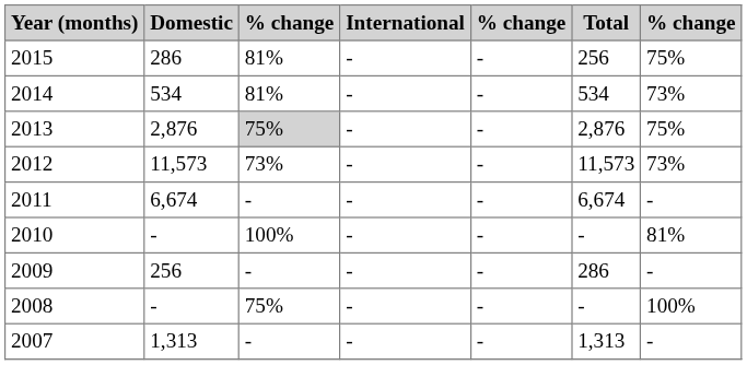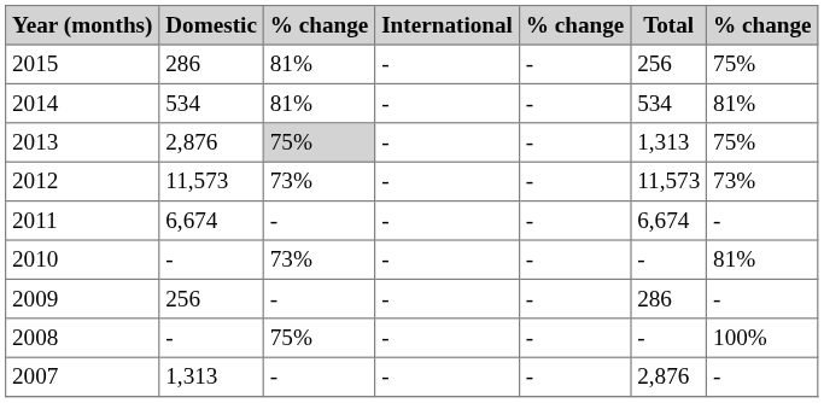 <table class="toccolours" border="1" cellpadding="4" style="border-collapse:collapse">
 <tr bgcolor=lightgrey>
 <th>Year (months)</th>
 <th>Domestic</th>
 <th>% change</th>
 <th>International</th>
 <th>% change</th>
 <th>Total</th>
 <th>% change</th>
 </tr>
 <tr>
 <td>2015</td>
 <td>286</td>
 <td> 81%</td>
 <td>-</td>
 <td>-</td>
 <td>256</td>
 <td> 75%</td>
 </tr>
 <tr>
 <td>2014</td>
 <td>534</td>
 <td> 81%</td>
 <td>-</td>
 <td>-</td>
 <td>534</td>
-<td> 73%</td>
+<td> 81%</td>
 </tr>
 <tr>
 <td>2013</td>
 <td>2,876</td>
 <td style="background: lightgrey;"> 75%</td>
 <td>-</td>
 <td>-</td>
-<td>2,876</td>
+<td>1,313</td>
 <td> 75%</td>
 </tr>
 <tr>
 <td>2012</td>
 <td>11,573</td>
 <td> 73%</td>
 <td>-</td>
 <td>-</td>
 <td>11,573</td>
 <td> 73%</td>
 </tr>
 <tr>
 <td>2011</td>
 <td>6,674</td>
 <td>-</td>
 <td>-</td>
 <td>-</td>
 <td>6,674</td>
 <td>-</td>
 </tr>
 <tr>
 <td>2010</td>
 <td>-</td>
-<td> 100%</td>
+<td> 73%</td>
 <td>-</td>
 <td>-</td>
 <td>-</td>
 <td> 81%</td>
 </tr>
 <tr>
 <td>2009</td>
 <td>256</td>
 <td>-</td>
 <td>-</td>
 <td>-</td>
 <td>286</td>
 <td>-</td>
 </tr>
 <tr>
 <td>2008</td>
 <td>-</td>
 <td> 75%</td>
 <td>-</td>
 <td>-</td>
 <td>-</td>
 <td> 100%</td>
 </tr>
 <tr>
 <td>2007</td>
 <td>1,313</td>
 <td>-</td>
 <td>-</td>
 <td>-</td>
-<td>1,313</td>
+<td>2,876</td>
 <td>-</td>
 </tr>
 <tr>
 </tr>
 </table>
